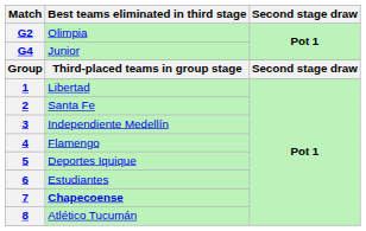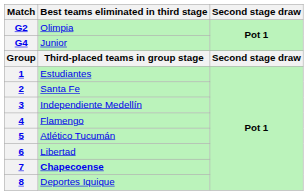 <table class="wikitable">
 <tr>
 <th>Match</th>
 <th>Best teams eliminated in third stage</th>
 <th>Second stage draw</th>
 </tr>
 <tr>
 <th><a href='#'>G2</a></th>
 <td bgcolor=#BBF3BB> <a href='#'>Olimpia</a></td>
 <td bgcolor=#BBF3BB align=center rowspan=2><strong>Pot 1</strong></td>
 </tr>
 <tr>
 <th><a href='#'>G4</a></th>
 <td bgcolor=#BBF3BB> <a href='#'>Junior</a></td>
 </tr>
 <tr>
 <th>Group</th>
 <th>Third-placed teams in group stage</th>
 <th>Second stage draw</th>
 </tr>
 <tr>
 <th><a href='#'>1</a></th>
-<td bgcolor=#BBF3BB> <a href='#'>Libertad</a></td>
+<td bgcolor=#BBF3BB> <a href='#'>Estudiantes</a></td>
 <td bgcolor=#BBF3BB align=center rowspan=8><strong>Pot 1</strong></td>
 </tr>
 <tr>
 <th><a href='#'>2</a></th>
 <td bgcolor=#BBF3BB> <a href='#'>Santa Fe</a></td>
 </tr>
 <tr>
 <th><a href='#'>3</a></th>
 <td bgcolor=#BBF3BB> <a href='#'>Independiente Medellín</a></td>
 </tr>
 <tr>
 <th><a href='#'>4</a></th>
 <td bgcolor=#BBF3BB> <a href='#'>Flamengo</a></td>
 </tr>
 <tr>
 <th><a href='#'>5</a></th>
-<td bgcolor=#BBF3BB> <a href='#'>Deportes Iquique</a></td>
+<td bgcolor=#BBF3BB> <a href='#'>Atlético Tucumán</a></td>
 </tr>
 <tr>
 <th><a href='#'>6</a></th>
-<td bgcolor=#BBF3BB> <a href='#'>Estudiantes</a></td>
+<td bgcolor=#BBF3BB> <a href='#'>Libertad</a></td>
 </tr>
 <tr>
 <th><a href='#'>7</a></th>
 <td bgcolor=#BBF3BB><strong> <a href='#'>Chapecoense</a></strong></td>
 </tr>
 <tr>
 <th><a href='#'>8</a></th>
-<td bgcolor=#BBF3BB> <a href='#'>Atlético Tucumán</a></td>
+<td bgcolor=#BBF3BB> <a href='#'>Deportes Iquique</a></td>
 </tr>
 </table>
